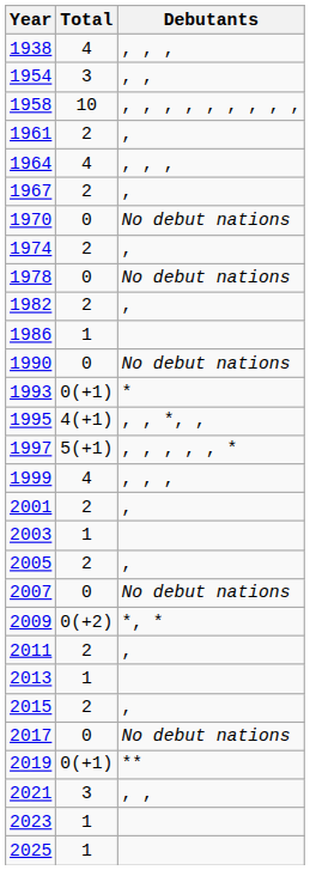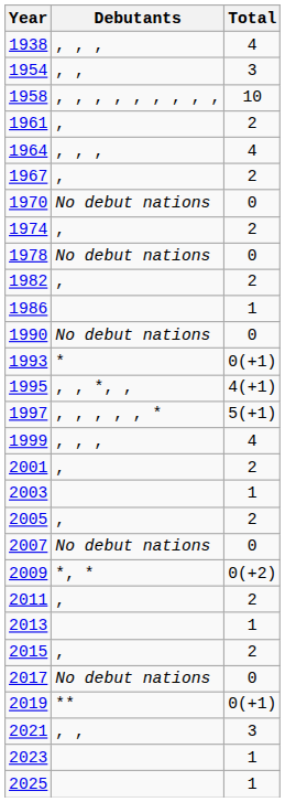 <table class="wikitable">
 <tr>
 <th>Year</th>
+<th>Debutants</th>
 <th>Total</th>
-<th>Debutants</th>
 </tr>
 <tr>
 <td><a href='#'>1938</a></td>
+<td>, , , </td>
 <td align=center>4</td>
-<td>, , , </td>
 </tr>
 <tr>
 <td><a href='#'>1954</a></td>
+<td>, , </td>
 <td align=center>3</td>
-<td>, , </td>
 </tr>
 <tr>
 <td><a href='#'>1958</a></td>
+<td>, , , , , , , , , </td>
 <td align=center>10</td>
-<td>, , , , , , , , , </td>
 </tr>
 <tr>
 <td><a href='#'>1961</a></td>
+<td>, </td>
 <td align=center>2</td>
-<td>, </td>
 </tr>
 <tr>
 <td><a href='#'>1964</a></td>
+<td>, , , </td>
 <td align=center>4</td>
-<td>, , , </td>
 </tr>
 <tr>
 <td><a href='#'>1967</a></td>
+<td>, </td>
 <td align=center>2</td>
-<td>, </td>
 </tr>
 <tr>
 <td><a href='#'>1970</a></td>
+<td><em>No debut nations</em></td>
 <td align=center>0</td>
-<td><em>No debut nations</em></td>
 </tr>
 <tr>
 <td><a href='#'>1974</a></td>
+<td>, </td>
 <td align=center>2</td>
-<td>, </td>
 </tr>
 <tr>
 <td><a href='#'>1978</a></td>
+<td><em>No debut nations</em></td>
 <td align=center>0</td>
-<td><em>No debut nations</em></td>
 </tr>
 <tr>
 <td><a href='#'>1982</a></td>
+<td>, </td>
 <td align=center>2</td>
-<td>, </td>
 </tr>
 <tr>
 <td><a href='#'>1986</a></td>
+<td></td>
 <td align=center>1</td>
-<td></td>
 </tr>
 <tr>
 <td><a href='#'>1990</a></td>
+<td><em>No debut nations</em></td>
 <td align=center>0</td>
-<td><em>No debut nations</em></td>
 </tr>
 <tr>
 <td><a href='#'>1993</a></td>
+<td>*</td>
 <td align=center>0(+1)</td>
-<td>*</td>
 </tr>
 <tr>
 <td><a href='#'>1995</a></td>
+<td>, , *, , </td>
 <td align=center>4(+1)</td>
-<td>, , *, , </td>
 </tr>
 <tr>
 <td><a href='#'>1997</a></td>
+<td>, , , , , *</td>
 <td align=center>5(+1)</td>
-<td>, , , , , *</td>
 </tr>
 <tr>
 <td><a href='#'>1999</a></td>
+<td>, , , </td>
 <td align=center>4</td>
-<td>, , , </td>
 </tr>
 <tr>
 <td><a href='#'>2001</a></td>
+<td>, </td>
 <td align=center>2</td>
-<td>, </td>
 </tr>
 <tr>
 <td><a href='#'>2003</a></td>
+<td></td>
 <td align=center>1</td>
-<td></td>
 </tr>
 <tr>
 <td><a href='#'>2005</a></td>
+<td>, </td>
 <td align=center>2</td>
-<td>, </td>
 </tr>
 <tr>
 <td><a href='#'>2007</a></td>
+<td><em>No debut nations</em></td>
 <td align=center>0</td>
-<td><em>No debut nations</em></td>
 </tr>
 <tr>
 <td><a href='#'>2009</a></td>
+<td>*, *</td>
 <td align=center>0(+2)</td>
-<td>*, *</td>
 </tr>
 <tr>
 <td><a href='#'>2011</a></td>
+<td>, </td>
 <td align=center>2</td>
-<td>, </td>
 </tr>
 <tr>
 <td><a href='#'>2013</a></td>
+<td></td>
 <td align=center>1</td>
-<td></td>
 </tr>
 <tr>
 <td><a href='#'>2015</a></td>
+<td>, </td>
 <td align=center>2</td>
-<td>, </td>
 </tr>
 <tr>
 <td><a href='#'>2017</a></td>
+<td><em>No debut nations</em></td>
 <td align=center>0</td>
-<td><em>No debut nations</em></td>
 </tr>
 <tr>
 <td><a href='#'>2019</a></td>
+<td>**</td>
 <td align=center>0(+1)</td>
-<td>**</td>
 </tr>
 <tr>
 <td><a href='#'>2021</a></td>
+<td>, , </td>
 <td align=center>3</td>
-<td>, , </td>
 </tr>
 <tr>
 <td><a href='#'>2023</a></td>
+<td></td>
 <td align=center>1</td>
-<td></td>
 </tr>
 <tr>
 <td><a href='#'>2025</a></td>
+<td></td>
 <td align=center>1</td>
-<td></td>
 </tr>
 </table>
